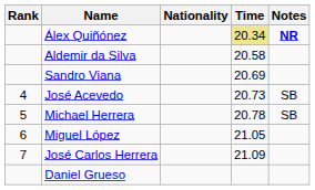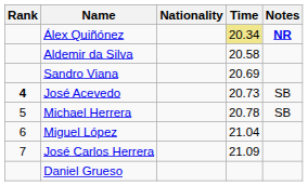 <table class="wikitable sortable" style="text-align:center;font-size:95%">
 <tr>
 <th>Rank</th>
 <th>Name</th>
 <th>Nationality</th>
 <th>Time</th>
 <th>Notes</th>
 </tr>
 <tr>
 <td></td>
 <td align=left><a href='#'>Álex Quiñónez</a></td>
 <td align=left></td>
 <td style="background: khaki;">20.34</td>
 <td><strong><a href='#'>NR</a></strong></td>
 </tr>
 <tr>
 <td></td>
 <td align=left><a href='#'>Aldemir da Silva</a></td>
 <td align=left></td>
 <td>20.58</td>
 <td></td>
 </tr>
 <tr>
 <td></td>
 <td align=left><a href='#'>Sandro Viana</a></td>
 <td align=left></td>
 <td>20.69</td>
 <td></td>
 </tr>
 <tr>
-<td>4</td>
+<td><strong>4</strong></td>
 <td align=left><a href='#'>José Acevedo</a></td>
 <td align=left></td>
 <td>20.73</td>
 <td>SB</td>
 </tr>
 <tr>
 <td>5</td>
 <td align=left><a href='#'>Michael Herrera</a></td>
 <td align=left></td>
 <td>20.78</td>
 <td>SB</td>
 </tr>
 <tr>
 <td>6</td>
 <td align=left><a href='#'>Miguel López</a></td>
 <td align=left></td>
-<td>21.05</td>
+<td>21.04</td>
 <td></td>
 </tr>
 <tr>
 <td>7</td>
 <td align=left><a href='#'>José Carlos Herrera</a></td>
 <td align=left></td>
 <td>21.09</td>
 <td></td>
 </tr>
 <tr>
 <td></td>
 <td align=left><a href='#'>Daniel Grueso</a></td>
 <td align=left></td>
 <td></td>
 <td></td>
 </tr>
 </table>
